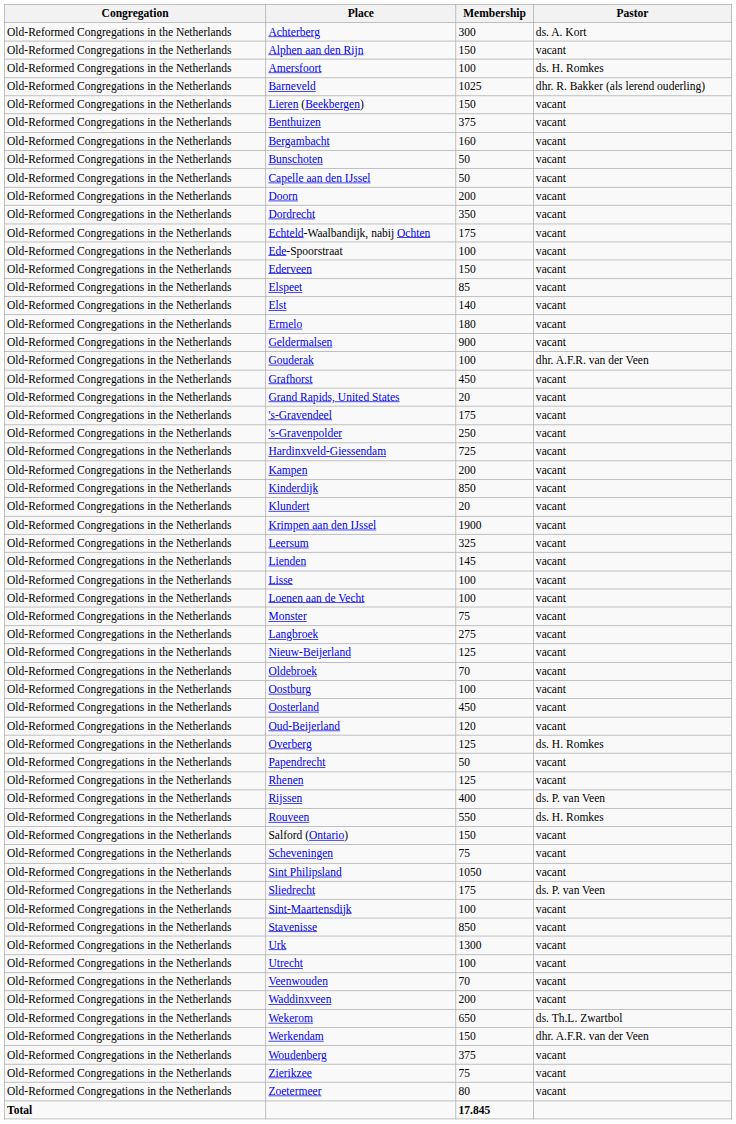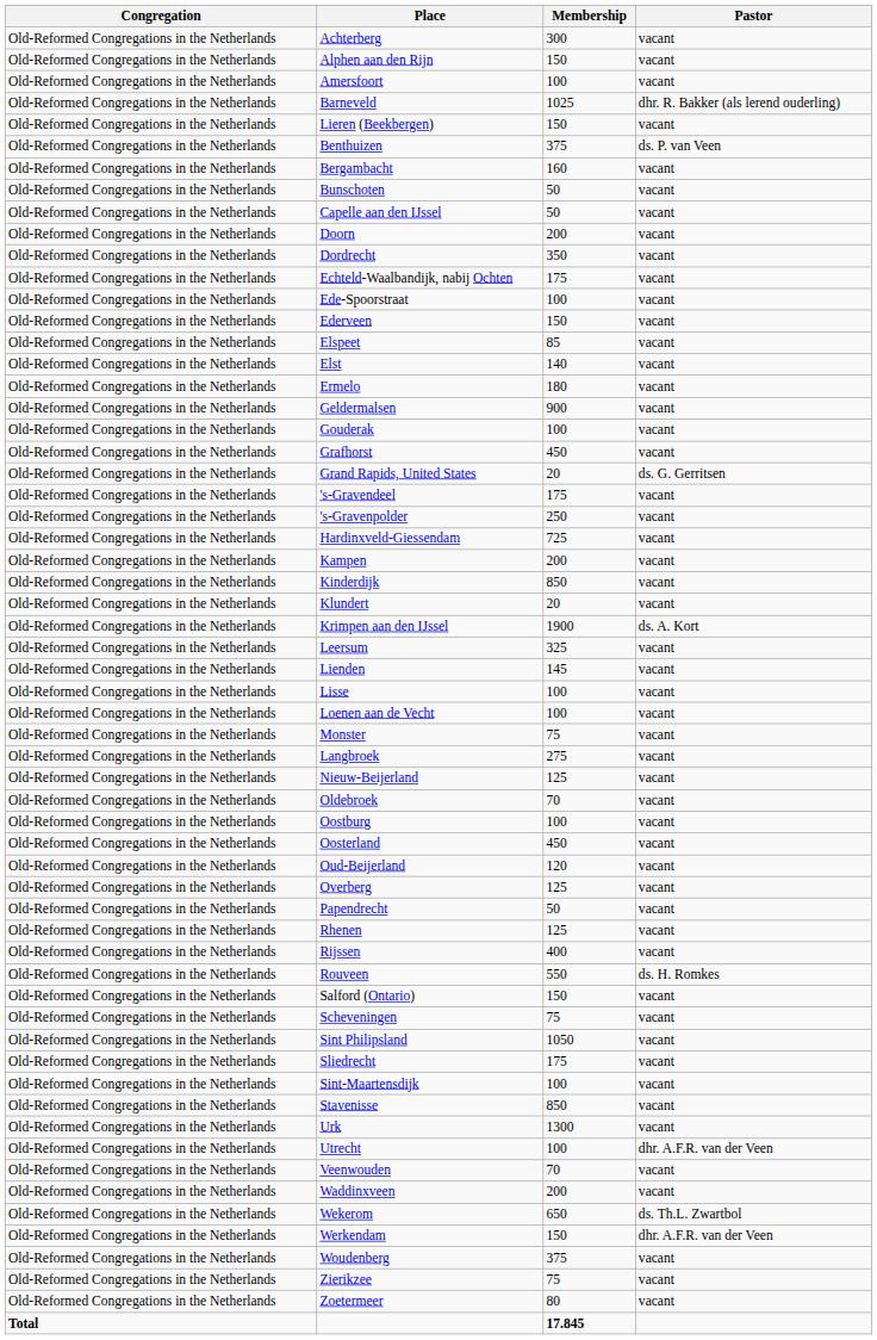 <table class="wikitable collapsible collapsed" width="80%">
 <tr>
 <th>Congregation</th>
 <th>Place</th>
 <th>Membership</th>
 <th>Pastor</th>
 </tr>
 <tr>
 <td>Old-Reformed Congregations in the Netherlands</td>
 <td><a href='#'>Achterberg</a></td>
 <td>300</td>
-<td>ds. A. Kort</td>
+<td>vacant</td>
 </tr>
 <tr>
 <td>Old-Reformed Congregations in the Netherlands</td>
 <td><a href='#'>Alphen aan den Rijn</a></td>
 <td>150</td>
 <td>vacant</td>
 </tr>
 <tr>
 <td>Old-Reformed Congregations in the Netherlands</td>
 <td><a href='#'>Amersfoort</a></td>
 <td>100</td>
-<td>ds. H. Romkes</td>
+<td>vacant</td>
 </tr>
 <tr>
 <td>Old-Reformed Congregations in the Netherlands</td>
 <td><a href='#'>Barneveld</a></td>
 <td>1025</td>
 <td>dhr. R. Bakker (als lerend ouderling)</td>
 </tr>
 <tr>
 <td>Old-Reformed Congregations in the Netherlands</td>
 <td><a href='#'>Lieren</a> (<a href='#'>Beekbergen</a>)</td>
 <td>150</td>
 <td>vacant</td>
 </tr>
 <tr>
 <td>Old-Reformed Congregations in the Netherlands</td>
 <td><a href='#'>Benthuizen</a></td>
 <td>375</td>
-<td>vacant</td>
+<td>ds. P. van Veen</td>
 </tr>
 <tr>
 <td>Old-Reformed Congregations in the Netherlands</td>
 <td><a href='#'>Bergambacht</a></td>
 <td>160</td>
 <td>vacant</td>
 </tr>
 <tr>
 <td>Old-Reformed Congregations in the Netherlands</td>
 <td><a href='#'>Bunschoten</a></td>
 <td>50</td>
 <td>vacant</td>
 </tr>
 <tr>
 <td>Old-Reformed Congregations in the Netherlands</td>
 <td><a href='#'>Capelle aan den IJssel</a></td>
 <td>50</td>
 <td>vacant</td>
 </tr>
 <tr>
 <td>Old-Reformed Congregations in the Netherlands</td>
 <td><a href='#'>Doorn</a></td>
 <td>200</td>
 <td>vacant</td>
 </tr>
 <tr>
 <td>Old-Reformed Congregations in the Netherlands</td>
 <td><a href='#'>Dordrecht</a></td>
 <td>350</td>
 <td>vacant</td>
 </tr>
 <tr>
 <td>Old-Reformed Congregations in the Netherlands</td>
 <td><a href='#'>Echteld</a>-Waalbandijk, nabij <a href='#'>Ochten</a></td>
 <td>175</td>
 <td>vacant</td>
 </tr>
 <tr>
 <td>Old-Reformed Congregations in the Netherlands</td>
 <td><a href='#'>Ede</a>-Spoorstraat</td>
 <td>100</td>
 <td>vacant</td>
 </tr>
 <tr>
 <td>Old-Reformed Congregations in the Netherlands</td>
 <td><a href='#'>Ederveen</a></td>
 <td>150</td>
 <td>vacant</td>
 </tr>
 <tr>
 <td>Old-Reformed Congregations in the Netherlands</td>
 <td><a href='#'>Elspeet</a></td>
 <td>85</td>
 <td>vacant</td>
 </tr>
 <tr>
 <td>Old-Reformed Congregations in the Netherlands</td>
 <td><a href='#'>Elst</a></td>
 <td>140</td>
 <td>vacant</td>
 </tr>
 <tr>
 <td>Old-Reformed Congregations in the Netherlands</td>
 <td><a href='#'>Ermelo</a></td>
 <td>180</td>
 <td>vacant</td>
 </tr>
 <tr>
 <td>Old-Reformed Congregations in the Netherlands</td>
 <td><a href='#'>Geldermalsen</a></td>
 <td>900</td>
 <td>vacant</td>
 </tr>
 <tr>
 <td>Old-Reformed Congregations in the Netherlands</td>
 <td><a href='#'>Gouderak</a></td>
 <td>100</td>
-<td>dhr. A.F.R. van der Veen</td>
+<td>vacant</td>
 </tr>
 <tr>
 <td>Old-Reformed Congregations in the Netherlands</td>
 <td><a href='#'>Grafhorst</a></td>
 <td>450</td>
 <td>vacant</td>
 </tr>
 <tr>
 <td>Old-Reformed Congregations in the Netherlands</td>
 <td><a href='#'>Grand Rapids, United States</a></td>
 <td>20</td>
-<td>vacant</td>
+<td>ds. G. Gerritsen</td>
 </tr>
 <tr>
 <td>Old-Reformed Congregations in the Netherlands</td>
 <td><a href='#'>'s-Gravendeel</a></td>
 <td>175</td>
 <td>vacant</td>
 </tr>
 <tr>
 <td>Old-Reformed Congregations in the Netherlands</td>
 <td><a href='#'>'s-Gravenpolder</a></td>
 <td>250</td>
 <td>vacant</td>
 </tr>
 <tr>
 <td>Old-Reformed Congregations in the Netherlands</td>
 <td><a href='#'>Hardinxveld-Giessendam</a></td>
 <td>725</td>
 <td>vacant</td>
 </tr>
 <tr>
 <td>Old-Reformed Congregations in the Netherlands</td>
 <td><a href='#'>Kampen</a></td>
 <td>200</td>
 <td>vacant</td>
 </tr>
 <tr>
 <td>Old-Reformed Congregations in the Netherlands</td>
 <td><a href='#'>Kinderdijk</a></td>
 <td>850</td>
 <td>vacant</td>
 </tr>
 <tr>
 <td>Old-Reformed Congregations in the Netherlands</td>
 <td><a href='#'>Klundert</a></td>
 <td>20</td>
 <td>vacant</td>
 </tr>
 <tr>
 <td>Old-Reformed Congregations in the Netherlands</td>
 <td><a href='#'>Krimpen aan den IJssel</a></td>
 <td>1900</td>
-<td>vacant</td>
+<td>ds. A. Kort</td>
 </tr>
 <tr>
 <td>Old-Reformed Congregations in the Netherlands</td>
 <td><a href='#'>Leersum</a></td>
 <td>325</td>
 <td>vacant</td>
 </tr>
 <tr>
 <td>Old-Reformed Congregations in the Netherlands</td>
 <td><a href='#'>Lienden</a></td>
 <td>145</td>
 <td>vacant</td>
 </tr>
 <tr>
 <td>Old-Reformed Congregations in the Netherlands</td>
 <td><a href='#'>Lisse</a></td>
 <td>100</td>
 <td>vacant</td>
 </tr>
 <tr>
 <td>Old-Reformed Congregations in the Netherlands</td>
 <td><a href='#'>Loenen aan de Vecht</a></td>
 <td>100</td>
 <td>vacant</td>
 </tr>
 <tr>
 <td>Old-Reformed Congregations in the Netherlands</td>
 <td><a href='#'>Monster</a></td>
 <td>75</td>
 <td>vacant</td>
 </tr>
 <tr>
 <td>Old-Reformed Congregations in the Netherlands</td>
 <td><a href='#'>Langbroek</a></td>
 <td>275</td>
 <td>vacant</td>
 </tr>
 <tr>
 <td>Old-Reformed Congregations in the Netherlands</td>
 <td><a href='#'>Nieuw-Beijerland</a></td>
 <td>125</td>
 <td>vacant</td>
 </tr>
 <tr>
 <td>Old-Reformed Congregations in the Netherlands</td>
 <td><a href='#'>Oldebroek</a></td>
 <td>70</td>
 <td>vacant</td>
 </tr>
 <tr>
 <td>Old-Reformed Congregations in the Netherlands</td>
 <td><a href='#'>Oostburg</a></td>
 <td>100</td>
 <td>vacant</td>
 </tr>
 <tr>
 <td>Old-Reformed Congregations in the Netherlands</td>
 <td><a href='#'>Oosterland</a></td>
 <td>450</td>
 <td>vacant</td>
 </tr>
 <tr>
 <td>Old-Reformed Congregations in the Netherlands</td>
 <td><a href='#'>Oud-Beijerland</a></td>
 <td>120</td>
 <td>vacant</td>
 </tr>
 <tr>
 <td>Old-Reformed Congregations in the Netherlands</td>
 <td><a href='#'>Overberg</a></td>
 <td>125</td>
-<td>ds. H. Romkes</td>
+<td>vacant</td>
 </tr>
 <tr>
 <td>Old-Reformed Congregations in the Netherlands</td>
 <td><a href='#'>Papendrecht</a></td>
 <td>50</td>
 <td>vacant</td>
 </tr>
 <tr>
 <td>Old-Reformed Congregations in the Netherlands</td>
 <td><a href='#'>Rhenen</a></td>
 <td>125</td>
 <td>vacant</td>
 </tr>
 <tr>
 <td>Old-Reformed Congregations in the Netherlands</td>
 <td><a href='#'>Rijssen</a></td>
 <td>400</td>
-<td>ds. P. van Veen</td>
+<td>vacant</td>
 </tr>
 <tr>
 <td>Old-Reformed Congregations in the Netherlands</td>
 <td><a href='#'>Rouveen</a></td>
 <td>550</td>
 <td>ds. H. Romkes</td>
 </tr>
 <tr>
 <td>Old-Reformed Congregations in the Netherlands</td>
 <td>Salford (<a href='#'>Ontario</a>)</td>
 <td>150</td>
 <td>vacant</td>
 </tr>
 <tr>
 <td>Old-Reformed Congregations in the Netherlands</td>
 <td><a href='#'>Scheveningen</a></td>
 <td>75</td>
 <td>vacant</td>
 </tr>
 <tr>
 <td>Old-Reformed Congregations in the Netherlands</td>
 <td><a href='#'>Sint Philipsland</a></td>
 <td>1050</td>
 <td>vacant</td>
 </tr>
 <tr>
 <td>Old-Reformed Congregations in the Netherlands</td>
 <td><a href='#'>Sliedrecht</a></td>
 <td>175</td>
-<td>ds. P. van Veen</td>
+<td>vacant</td>
 </tr>
 <tr>
 <td>Old-Reformed Congregations in the Netherlands</td>
 <td><a href='#'>Sint-Maartensdijk</a></td>
 <td>100</td>
 <td>vacant</td>
 </tr>
 <tr>
 <td>Old-Reformed Congregations in the Netherlands</td>
 <td><a href='#'>Stavenisse</a></td>
 <td>850</td>
 <td>vacant</td>
 </tr>
 <tr>
 <td>Old-Reformed Congregations in the Netherlands</td>
 <td><a href='#'>Urk</a></td>
 <td>1300</td>
 <td>vacant</td>
 </tr>
 <tr>
 <td>Old-Reformed Congregations in the Netherlands</td>
 <td><a href='#'>Utrecht</a></td>
 <td>100</td>
-<td>vacant</td>
+<td>dhr. A.F.R. van der Veen</td>
 </tr>
 <tr>
 <td>Old-Reformed Congregations in the Netherlands</td>
 <td><a href='#'>Veenwouden</a></td>
 <td>70</td>
 <td>vacant</td>
 </tr>
 <tr>
 <td>Old-Reformed Congregations in the Netherlands</td>
 <td><a href='#'>Waddinxveen</a></td>
 <td>200</td>
 <td>vacant</td>
 </tr>
 <tr>
 <td>Old-Reformed Congregations in the Netherlands</td>
 <td><a href='#'>Wekerom</a></td>
 <td>650</td>
 <td>ds. Th.L. Zwartbol</td>
 </tr>
 <tr>
 <td>Old-Reformed Congregations in the Netherlands</td>
 <td><a href='#'>Werkendam</a></td>
 <td>150</td>
 <td>dhr. A.F.R. van der Veen</td>
 </tr>
 <tr>
 <td>Old-Reformed Congregations in the Netherlands</td>
 <td><a href='#'>Woudenberg</a></td>
 <td>375</td>
 <td>vacant</td>
 </tr>
 <tr>
 <td>Old-Reformed Congregations in the Netherlands</td>
 <td><a href='#'>Zierikzee</a></td>
 <td>75</td>
 <td>vacant</td>
 </tr>
 <tr>
 <td>Old-Reformed Congregations in the Netherlands</td>
 <td><a href='#'>Zoetermeer</a></td>
 <td>80</td>
 <td>vacant</td>
 </tr>
 <tr>
 <td><strong>Total</strong></td>
 <td></td>
 <td><strong>17.845</strong></td>
 <td></td>
 </tr>
 </table>
